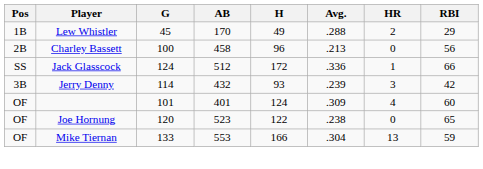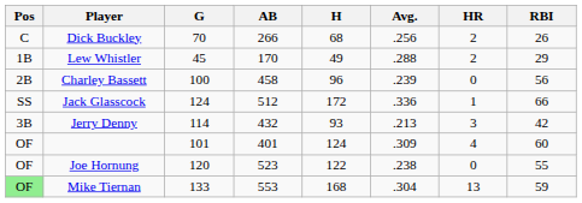 <table class="wikitable sortable">
 <tr>
 <th bgcolor="#DDDDFF" width="5%">Pos</th>
 <th bgcolor="#DDDDFF" width="16%">Player</th>
 <th bgcolor="#DDDDFF" width="9%">G</th>
 <th bgcolor="#DDDDFF" width="9%">AB</th>
 <th bgcolor="#DDDDFF" width="9%">H</th>
 <th bgcolor="#DDDDFF" width="9%">Avg.</th>
 <th bgcolor="#DDDDFF" width="9%">HR</th>
 <th bgcolor="#DDDDFF" width="9%">RBI</th>
+</tr>
+<tr align="center">
+<td>C</td>
+<td><a href='#'>Dick Buckley</a></td>
+<td>70</td>
+<td>266</td>
+<td>68</td>
+<td>.256</td>
+<td>2</td>
+<td>26</td>
 </tr>
 <tr align=center>
 <td>1B</td>
 <td><a href='#'>Lew Whistler</a></td>
 <td>45</td>
 <td>170</td>
 <td>49</td>
 <td>.288</td>
 <td>2</td>
 <td>29</td>
 </tr>
 <tr align=center>
 <td>2B</td>
 <td><a href='#'>Charley Bassett</a></td>
 <td>100</td>
 <td>458</td>
 <td>96</td>
-<td>.213</td>
+<td>.239</td>
 <td>0</td>
 <td>56</td>
 </tr>
 <tr align=center>
 <td>SS</td>
 <td><a href='#'>Jack Glasscock</a></td>
 <td>124</td>
 <td>512</td>
 <td>172</td>
 <td>.336</td>
 <td>1</td>
 <td>66</td>
 </tr>
 <tr align=center>
 <td>3B</td>
 <td><a href='#'>Jerry Denny</a></td>
 <td>114</td>
 <td>432</td>
 <td>93</td>
-<td>.239</td>
+<td>.213</td>
 <td>3</td>
 <td>42</td>
 </tr>
 <tr align=center>
 <td>OF</td>
 <td></td>
 <td>101</td>
 <td>401</td>
 <td>124</td>
 <td>.309</td>
 <td>4</td>
 <td>60</td>
 </tr>
 <tr align="center">
 <td>OF</td>
 <td><a href='#'>Joe Hornung</a></td>
 <td>120</td>
 <td>523</td>
 <td>122</td>
 <td>.238</td>
 <td>0</td>
-<td>65</td>
+<td>55</td>
 </tr>
 <tr align=center>
-<td>OF</td>
+<td style="background: lightgreen;">OF</td>
 <td><a href='#'>Mike Tiernan</a></td>
 <td>133</td>
 <td>553</td>
-<td>166</td>
+<td>168</td>
 <td>.304</td>
 <td>13</td>
 <td>59</td>
 </tr>
 </table>
